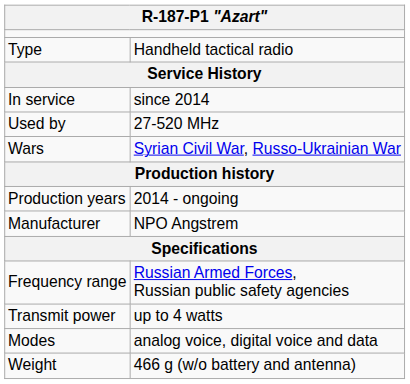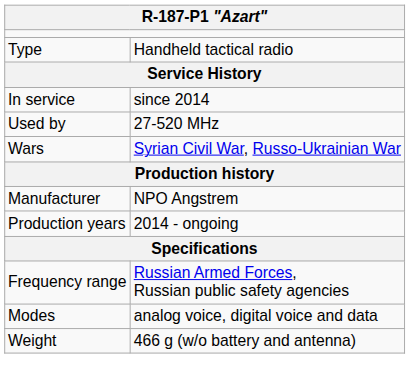 <table class="wikitable" align="right">
 <tr>
 <th colspan="2"><strong>R-187-P1</strong> <em>"<strong>Azart"<strong><em></th>
 </tr>
 <tr>
 <td colspan="2"></td>
 </tr>
 <tr>
 <td>Type</td>
 <td>Handheld tactical radio</td>
 </tr>
 <tr>
 <th colspan="2">Service History</th>
 </tr>
 <tr>
 <td>In service</td>
 <td>since 2014</td>
 </tr>
 <tr>
 <td>Used by</td>
 <td>27-520 MHz</td>
 </tr>
 <tr>
 <td>Wars</td>
 <td><a href='#'>Syrian Civil War</a>, <a href='#'>Russo-Ukrainian War</a></td>
 </tr>
 <tr>
 <th colspan="2">Production history</th>
 </tr>
 <tr>
+<td>Manufacturer</td>
+<td>NPO Angstrem</td>
+</tr>
+<tr>
 <td>Production years</td>
 <td>2014 - ongoing</td>
-</tr>
-<tr>
-<td>Manufacturer</td>
-<td>NPO Angstrem</td>
 </tr>
 <tr>
 <th colspan="2">Specifications</th>
 </tr>
 <tr>
 <td>Frequency range</td>
 <td><a href='#'>Russian Armed Forces</a>,<br>Russian public safety agencies</td>
-</tr>
-<tr>
-<td>Transmit power</td>
-<td>up to 4 watts</td>
 </tr>
 <tr>
 <td>Modes</td>
 <td>analog voice, digital voice and data</td>
 </tr>
 <tr>
 <td>Weight</td>
 <td>466 g (w/o battery and antenna)</td>
 </tr>
 </table>
